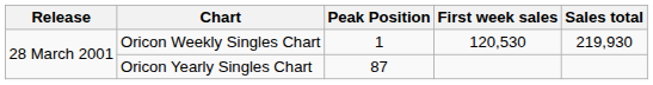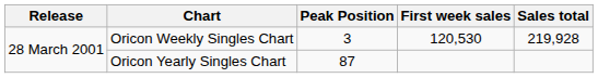 <table class="wikitable">
 <tr>
 <th>Release</th>
 <th>Chart</th>
 <th>Peak Position</th>
 <th>First week sales</th>
 <th>Sales total</th>
 </tr>
 <tr>
 <td rowspan="2">28 March 2001</td>
 <td>Oricon Weekly Singles Chart</td>
-<td align="center">1</td>
+<td align="center">3</td>
 <td align="center">120,530</td>
-<td align="center">219,930</td>
+<td align="center">219,928</td>
 </tr>
 <tr>
 <td>Oricon Yearly Singles Chart</td>
 <td align="center">87</td>
 <td></td>
 <td></td>
 </tr>
 </table>
